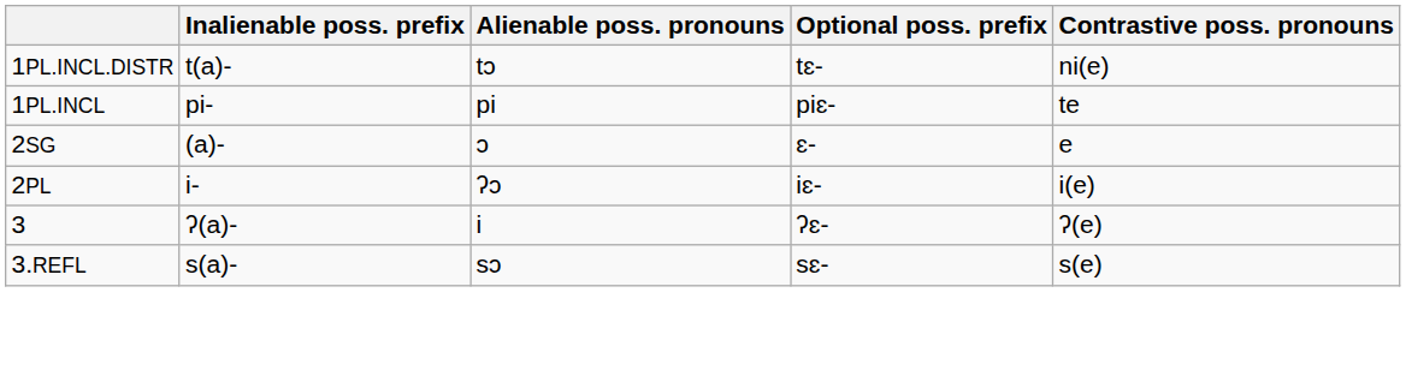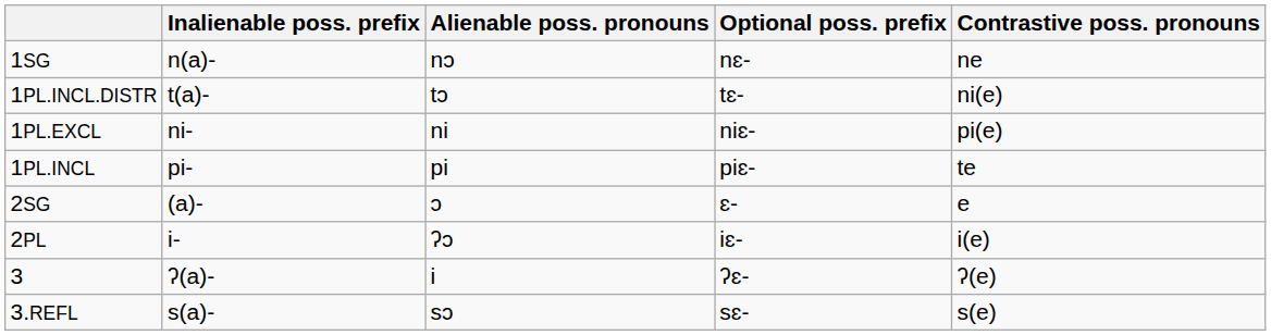 <table class="wikitable">
 <tr>
 <th></th>
 <th>Inalienable poss. prefix</th>
 <th>Alienable poss. pronouns</th>
 <th>Optional poss. prefix</th>
 <th>Contrastive poss. pronouns</th>
 </tr>
 <tr>
+<td>1<small>SG</small></td>
+<td>n(a)-</td>
+<td>nɔ</td>
+<td>nɛ-</td>
+<td>ne</td>
+</tr>
+<tr>
 <td>1<small>PL.INCL.DISTR</small></td>
 <td>t(a)-</td>
 <td>tɔ</td>
 <td>tɛ-</td>
 <td>ni(e)</td>
+</tr>
+<tr>
+<td>1<small>PL.EXCL</small></td>
+<td>ni-</td>
+<td>ni</td>
+<td>niɛ-</td>
+<td>pi(e)</td>
 </tr>
 <tr>
 <td>1<small>PL.INCL</small></td>
 <td>pi-</td>
 <td>pi</td>
 <td>piɛ-</td>
 <td>te</td>
 </tr>
 <tr>
 <td>2<small>SG</small></td>
 <td>(a)-</td>
 <td>ɔ</td>
 <td>ɛ-</td>
 <td>e</td>
 </tr>
 <tr>
 <td>2<small>PL</small></td>
 <td>i-</td>
 <td>ʔɔ</td>
 <td>iɛ-</td>
 <td>i(e)</td>
 </tr>
 <tr>
 <td>3</td>
 <td>ʔ(a)-</td>
 <td>i</td>
 <td>ʔɛ-</td>
 <td>ʔ(e)</td>
 </tr>
 <tr>
 <td>3.<small>REFL</small></td>
 <td>s(a)-</td>
 <td>sɔ</td>
 <td>sɛ-</td>
 <td>s(e)</td>
 </tr>
 </table>
